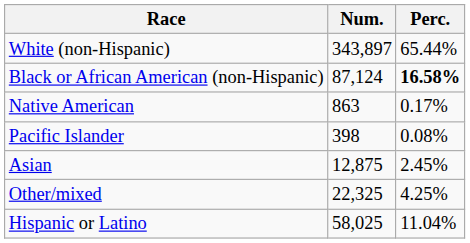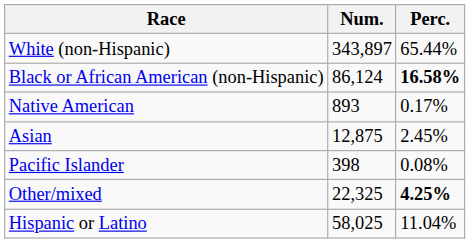 <table class="wikitable">
 <tr>
 <th>Race</th>
 <th>Num.</th>
 <th>Perc.</th>
 </tr>
 <tr>
 <td><a href='#'>White</a> (non-Hispanic)</td>
 <td>343,897</td>
 <td>65.44%</td>
 </tr>
 <tr>
 <td><a href='#'>Black or African American</a> (non-Hispanic)</td>
-<td>87,124</td>
+<td>86,124</td>
 <td><strong>16.58%</strong></td>
 </tr>
 <tr>
 <td><a href='#'>Native American</a></td>
-<td>863</td>
+<td>893</td>
 <td>0.17%</td>
+</tr>
+<tr>
+<td><a href='#'>Asian</a></td>
+<td>12,875</td>
+<td>2.45%</td>
 </tr>
 <tr>
 <td><a href='#'>Pacific Islander</a></td>
 <td>398</td>
 <td>0.08%</td>
 </tr>
 <tr>
-<td><a href='#'>Asian</a></td>
-<td>12,875</td>
-<td>2.45%</td>
-</tr>
-<tr>
 <td><a href='#'>Other/mixed</a></td>
 <td>22,325</td>
-<td>4.25%</td>
+<td><strong>4.25%</strong></td>
 </tr>
 <tr>
 <td><a href='#'>Hispanic</a> or <a href='#'>Latino</a></td>
 <td>58,025</td>
 <td>11.04%</td>
 </tr>
 </table>
